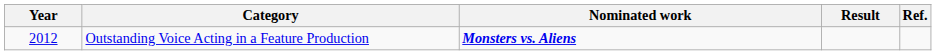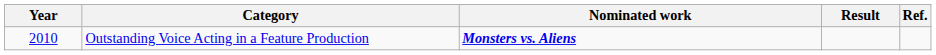 <table class=wikitable>
 <tr>
 <th scope="col" style="width:5em;">Year</th>
 <th scope="col" style="width:26em;">Category</th>
 <th scope="col" style="width:25em;">Nominated work</th>
 <th scope="col" style="width:5em;">Result</th>
 <th>Ref.</th>
 </tr>
 <tr>
-<td style="text-align:center;"><a href='#'>2012</a></td>
+<td style="text-align:center;"><a href='#'>2010</a></td>
 <td><a href='#'>Outstanding Voice Acting in a Feature Production</a></td>
 <td><strong><em><a href='#'>Monsters vs. Aliens</a></em></strong></td>
 <td></td>
 <td></td>
 </tr>
 </table>
